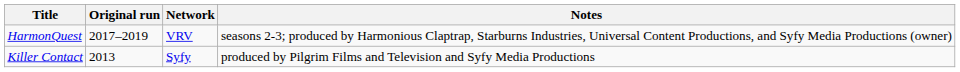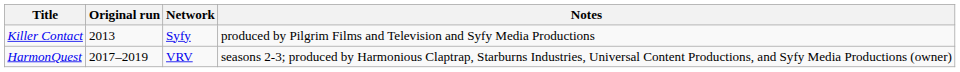 <table class="wikitable sortable">
 <tr>
 <th>Title</th>
 <th>Original run</th>
 <th>Network</th>
 <th>Notes</th>
 </tr>
 <tr>
+<td><em><a href='#'>Killer Contact</a></em></td>
+<td>2013</td>
+<td><a href='#'>Syfy</a></td>
+<td>produced by Pilgrim Films and Television and Syfy Media Productions</td>
+</tr>
+<tr>
 <td><em><a href='#'>HarmonQuest</a></em></td>
 <td>2017–2019</td>
 <td><a href='#'>VRV</a></td>
 <td>seasons 2-3; produced by Harmonious Claptrap, Starburns Industries, Universal Content Productions, and Syfy Media Productions (owner)</td>
 </tr>
-<tr>
-<td><em><a href='#'>Killer Contact</a></em></td>
-<td>2013</td>
-<td><a href='#'>Syfy</a></td>
-<td>produced by Pilgrim Films and Television and Syfy Media Productions</td>
-</tr>
 </table>
